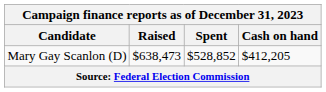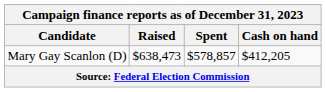 <table class="wikitable sortable">
 <tr>
 <th colspan=4>Campaign finance reports as of December 31, 2023</th>
 </tr>
 <tr style="text-align:center;">
 <th>Candidate</th>
 <th>Raised</th>
 <th>Spent</th>
 <th>Cash on hand</th>
 </tr>
 <tr>
 <td>Mary Gay Scanlon (D)</td>
 <td>$638,473</td>
-<td>$528,852</td>
+<td>$578,857</td>
 <td>$412,205</td>
 </tr>
 <tr>
 <th colspan="4"><small>Source: <a href='#'>Federal Election Commission</a></small></th>
 </tr>
 </table>
